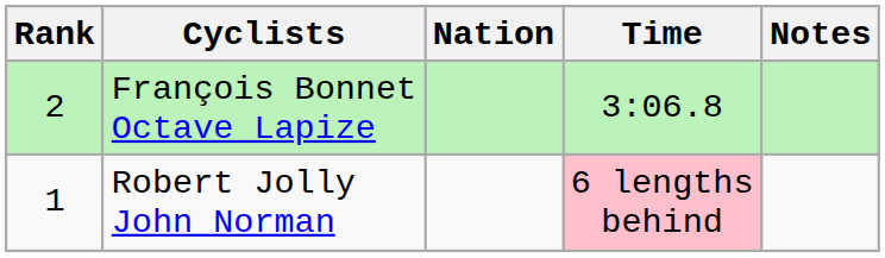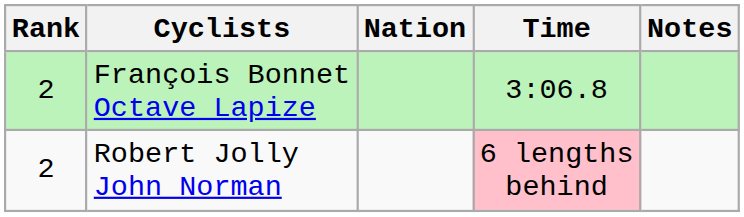 <table class="wikitable sortable">
 <tr>
 <th>Rank</th>
 <th>Cyclists</th>
 <th>Nation</th>
 <th>Time</th>
 <th>Notes</th>
 </tr>
 <tr bgcolor=bbf3bb>
 <td align=center>2</td>
 <td>François Bonnet <br> <a href='#'>Octave Lapize</a></td>
 <td></td>
 <td align=center>3:06.8</td>
 <td align=center></td>
 </tr>
 <tr>
-<td align=center>1</td>
+<td align=center>2</td>
 <td>Robert Jolly <br> <a href='#'>John Norman</a></td>
 <td></td>
 <td align=center style="background: pink;">6 lengths<br>behind</td>
 <td></td>
 </tr>
 </table>
